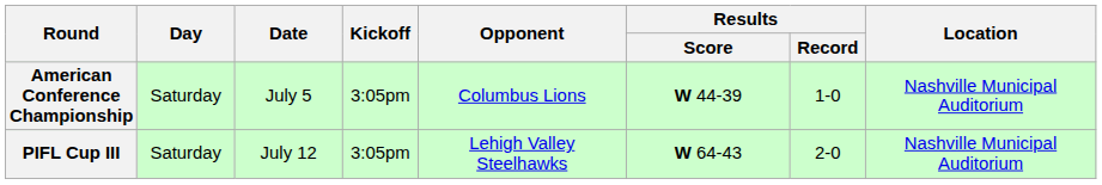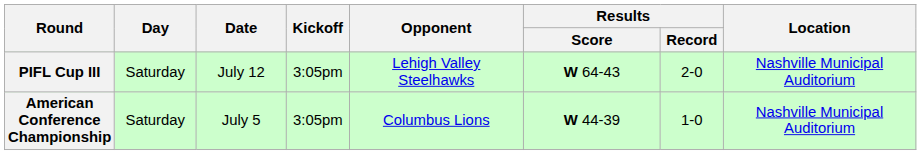 <table class="wikitable">
 <tr>
 <th rowspan="2" width="40">Round</th>
 <th rowspan="2" width="80">Day</th>
 <th rowspan="2" width="90">Date</th>
 <th rowspan="2" width="60">Kickoff</th>
 <th rowspan="2" width="180">Opponent</th>
 <th colspan="2" width="200">Results</th>
 <th rowspan="2" width="200">Location</th>
 </tr>
 <tr>
 <th width="140">Score</th>
 <th width="60">Record</th>
 </tr>
 <tr align="center" bgcolor="#CCFFCC">
+<th>PIFL Cup III</th>
+<td>Saturday</td>
+<td>July 12</td>
+<td>3:05pm</td>
+<td><a href='#'>Lehigh Valley Steelhawks</a></td>
+<td><strong>W</strong> 64-43</td>
+<td>2-0</td>
+<td><a href='#'>Nashville Municipal Auditorium</a></td>
+</tr>
+<tr align="center" bgcolor="#CCFFCC">
 <th>American Conference Championship</th>
 <td>Saturday</td>
 <td>July 5</td>
 <td>3:05pm</td>
 <td><a href='#'>Columbus Lions</a></td>
 <td><strong>W</strong> 44-39</td>
 <td>1-0</td>
 <td><a href='#'>Nashville Municipal Auditorium</a></td>
 </tr>
-<tr align="center" bgcolor="#CCFFCC">
-<th>PIFL Cup III</th>
-<td>Saturday</td>
-<td>July 12</td>
-<td>3:05pm</td>
-<td><a href='#'>Lehigh Valley Steelhawks</a></td>
-<td><strong>W</strong> 64-43</td>
-<td>2-0</td>
-<td><a href='#'>Nashville Municipal Auditorium</a></td>
-</tr>
 </table>
